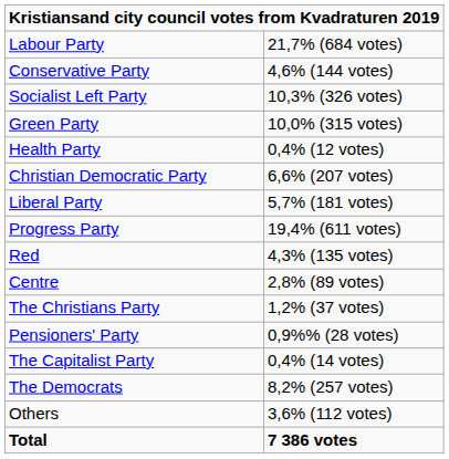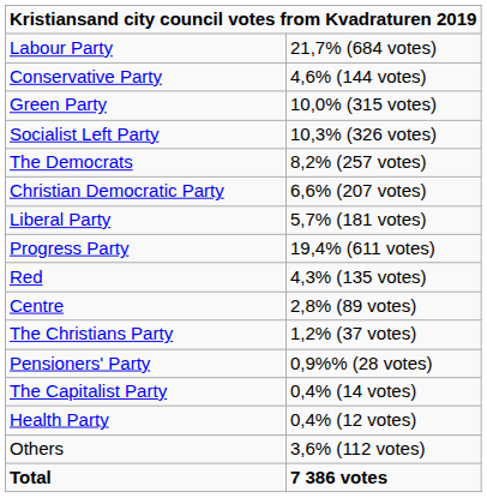 <table class="wikitable" style="center;">
 <tr>
 <td colspan="2"><strong>Kristiansand city council votes from Kvadraturen 2019</strong></td>
 </tr>
 <tr>
 <td><a href='#'>Labour Party</a></td>
 <td>21,7% (684 votes)</td>
 </tr>
 <tr>
 <td><a href='#'>Conservative Party</a></td>
 <td>4,6% (144 votes)</td>
 </tr>
 <tr>
+<td><a href='#'>Green Party</a></td>
+<td>10,0% (315 votes)</td>
+</tr>
+<tr>
 <td><a href='#'>Socialist Left Party</a></td>
 <td>10,3% (326 votes)</td>
 </tr>
 <tr>
-<td><a href='#'>Green Party</a></td>
-<td>10,0% (315 votes)</td>
-</tr>
-<tr>
-<td><a href='#'>Health Party</a></td>
-<td>0,4% (12 votes)</td>
+<td><a href='#'>The Democrats</a></td>
+<td>8,2% (257 votes)</td>
 </tr>
 <tr>
 <td><a href='#'>Christian Democratic Party</a></td>
 <td>6,6% (207 votes)</td>
 </tr>
 <tr>
 <td><a href='#'>Liberal Party</a></td>
 <td>5,7% (181 votes)</td>
 </tr>
 <tr>
 <td><a href='#'>Progress Party</a></td>
 <td>19,4% (611 votes)</td>
 </tr>
 <tr>
 <td><a href='#'>Red</a></td>
 <td>4,3% (135 votes)</td>
 </tr>
 <tr>
 <td><a href='#'>Centre</a></td>
 <td>2,8% (89 votes)</td>
 </tr>
 <tr>
 <td><a href='#'>The Christians Party</a></td>
 <td>1,2% (37 votes)</td>
 </tr>
 <tr>
 <td><a href='#'>Pensioners' Party</a></td>
 <td>0,9%% (28 votes)</td>
 </tr>
 <tr>
 <td><a href='#'>The Capitalist Party</a></td>
 <td>0,4% (14 votes)</td>
 </tr>
 <tr>
-<td><a href='#'>The Democrats</a></td>
-<td>8,2% (257 votes)</td>
+<td><a href='#'>Health Party</a></td>
+<td>0,4% (12 votes)</td>
 </tr>
 <tr>
 <td>Others</td>
 <td>3,6% (112 votes)</td>
 </tr>
 <tr>
 <td><strong>Total</strong></td>
 <td><strong> 7 386 votes</strong></td>
 </tr>
 </table>
